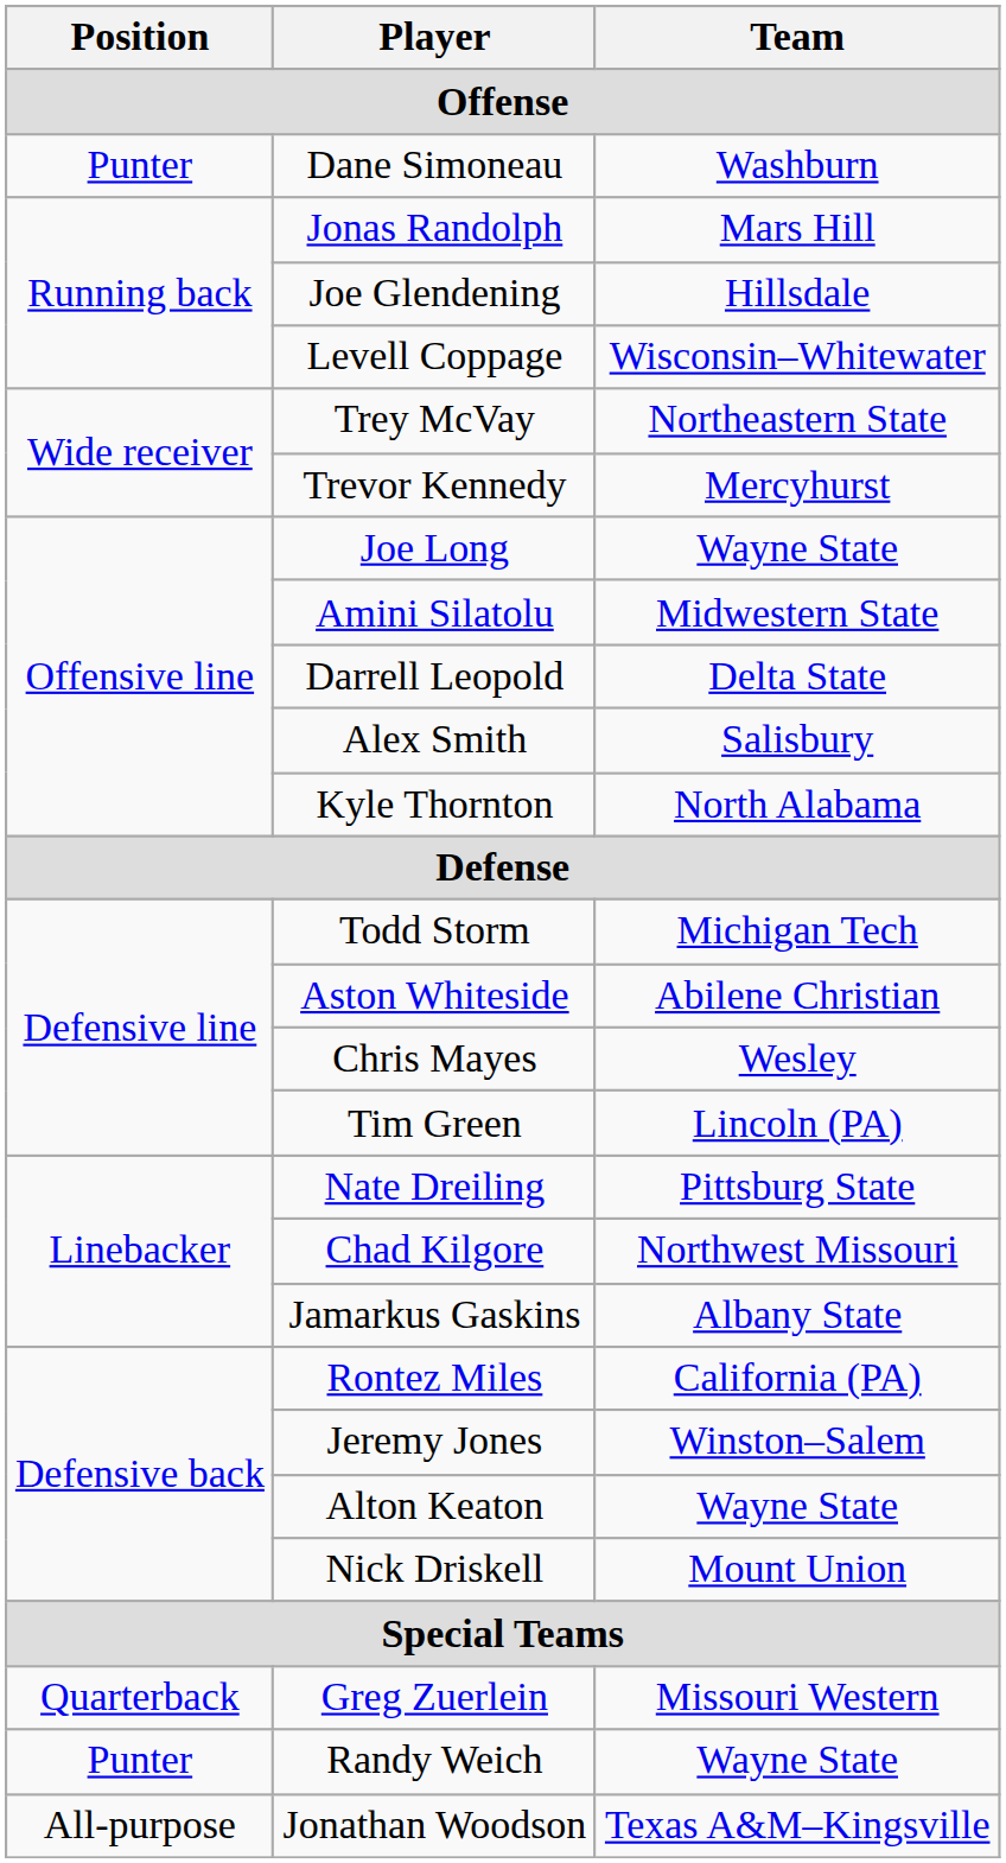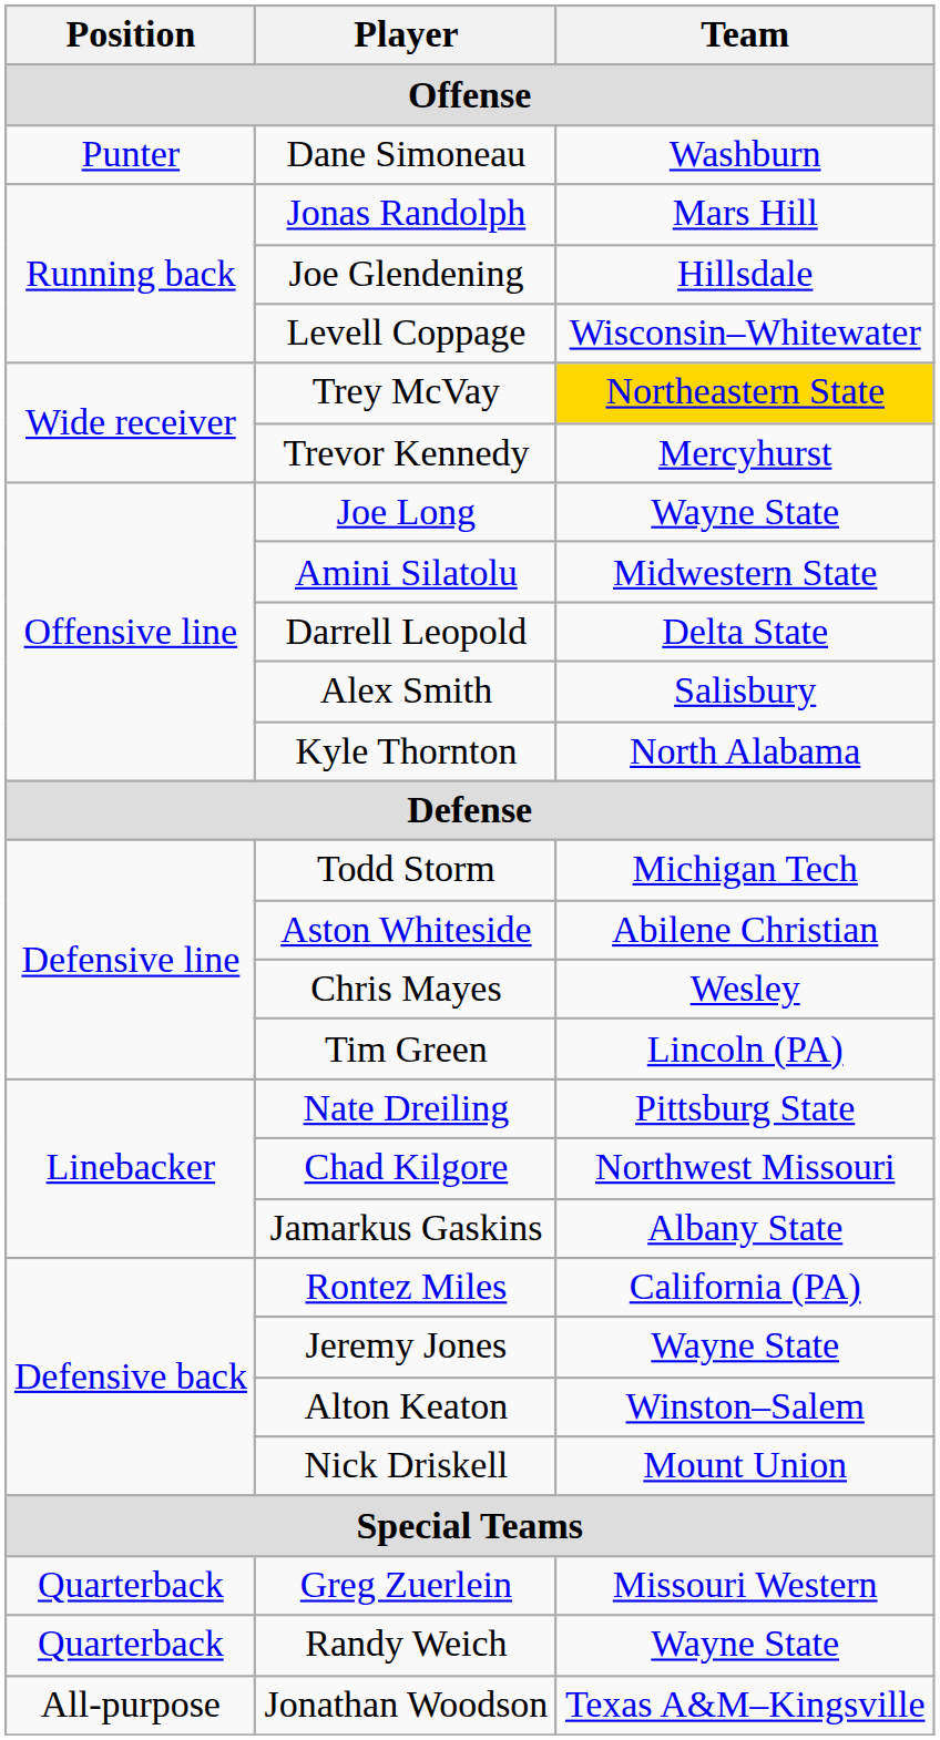 <table class="wikitable">
 <tr>
 <th>Position</th>
 <th>Player</th>
 <th>Team</th>
 </tr>
 <tr>
 <td colspan="3" style="text-align:center; background:#ddd;"><strong>Offense</strong></td>
 </tr>
 <tr style="text-align:center;">
 <td><a href='#'>Punter</a></td>
 <td>Dane Simoneau</td>
 <td><a href='#'>Washburn</a></td>
 </tr>
 <tr style="text-align:center;">
 <td rowspan="3"><a href='#'>Running back</a></td>
 <td><a href='#'>Jonas Randolph</a></td>
 <td><a href='#'>Mars Hill</a></td>
 </tr>
 <tr style="text-align:center;">
 <td>Joe Glendening</td>
 <td><a href='#'>Hillsdale</a></td>
 </tr>
 <tr style="text-align:center;">
 <td>Levell Coppage</td>
 <td><a href='#'>Wisconsin–Whitewater</a></td>
 </tr>
 <tr style="text-align:center;">
 <td rowspan="2"><a href='#'>Wide receiver</a></td>
 <td>Trey McVay</td>
-<td><a href='#'>Northeastern State</a></td>
+<td style="background: gold;"><a href='#'>Northeastern State</a></td>
 </tr>
 <tr style="text-align:center;">
 <td>Trevor Kennedy</td>
 <td><a href='#'>Mercyhurst</a></td>
 </tr>
 <tr style="text-align:center;">
 <td rowspan="5"><a href='#'>Offensive line</a></td>
 <td><a href='#'>Joe Long</a></td>
 <td><a href='#'>Wayne State</a></td>
 </tr>
 <tr style="text-align:center;">
 <td><a href='#'>Amini Silatolu</a></td>
 <td><a href='#'>Midwestern State</a></td>
 </tr>
 <tr style="text-align:center;">
 <td>Darrell Leopold</td>
 <td><a href='#'>Delta State</a></td>
 </tr>
 <tr style="text-align:center;">
 <td>Alex Smith</td>
 <td><a href='#'>Salisbury</a></td>
 </tr>
 <tr style="text-align:center;">
 <td>Kyle Thornton</td>
 <td><a href='#'>North Alabama</a></td>
 </tr>
 <tr>
 <td colspan="3" style="text-align:center; background:#ddd;"><strong>Defense</strong></td>
 </tr>
 <tr style="text-align:center;">
 <td rowspan="4"><a href='#'>Defensive line</a></td>
 <td>Todd Storm</td>
 <td><a href='#'>Michigan Tech</a></td>
 </tr>
 <tr style="text-align:center;">
 <td><a href='#'>Aston Whiteside</a></td>
 <td><a href='#'>Abilene Christian</a></td>
 </tr>
 <tr style="text-align:center;">
 <td>Chris Mayes</td>
 <td><a href='#'>Wesley</a></td>
 </tr>
 <tr style="text-align:center;">
 <td>Tim Green</td>
 <td><a href='#'>Lincoln (PA)</a></td>
 </tr>
 <tr style="text-align:center;">
 <td rowspan="3"><a href='#'>Linebacker</a></td>
 <td><a href='#'>Nate Dreiling</a></td>
 <td><a href='#'>Pittsburg State</a></td>
 </tr>
 <tr style="text-align:center;">
 <td><a href='#'>Chad Kilgore</a></td>
 <td><a href='#'>Northwest Missouri</a></td>
 </tr>
 <tr style="text-align:center;">
 <td>Jamarkus Gaskins</td>
 <td><a href='#'>Albany State</a></td>
 </tr>
 <tr style="text-align:center;">
 <td rowspan="4"><a href='#'>Defensive back</a></td>
 <td><a href='#'>Rontez Miles</a></td>
 <td><a href='#'>California (PA)</a></td>
 </tr>
 <tr style="text-align:center;">
 <td>Jeremy Jones</td>
-<td><a href='#'>Winston–Salem</a></td>
+<td><a href='#'>Wayne State</a></td>
 </tr>
 <tr style="text-align:center;">
 <td>Alton Keaton</td>
-<td><a href='#'>Wayne State</a></td>
+<td><a href='#'>Winston–Salem</a></td>
 </tr>
 <tr style="text-align:center;">
 <td>Nick Driskell</td>
 <td><a href='#'>Mount Union</a></td>
 </tr>
 <tr>
 <td colspan="3" style="text-align:center; background:#ddd;"><strong>Special Teams</strong></td>
 </tr>
 <tr style="text-align:center;">
 <td><a href='#'>Quarterback</a></td>
 <td><a href='#'>Greg Zuerlein</a></td>
 <td><a href='#'>Missouri Western</a></td>
 </tr>
 <tr style="text-align:center;">
-<td><a href='#'>Punter</a></td>
+<td><a href='#'>Quarterback</a></td>
 <td>Randy Weich</td>
 <td><a href='#'>Wayne State</a></td>
 </tr>
 <tr style="text-align:center;">
 <td rowspan="2">All-purpose</td>
 <td>Jonathan Woodson</td>
 <td><a href='#'>Texas A&M–Kingsville</a></td>
 </tr>
 </table>
